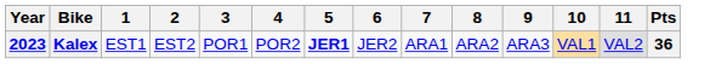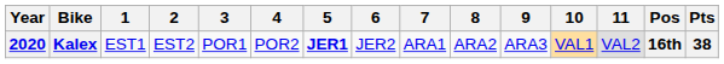 <table class="wikitable" style="text-align:center;">
 <tr>
 <th>Year</th>
 <th>Bike</th>
 <th>1</th>
 <th>2</th>
 <th>3</th>
 <th>4</th>
 <th>5</th>
 <th>6</th>
 <th>7</th>
 <th>8</th>
 <th>9</th>
 <th>10</th>
 <th>11</th>
+<th>Pos</th>
 <th>Pts</th>
 </tr>
 <tr>
-<th><a href='#'>2023</a></th>
+<th><a href='#'>2020</a></th>
 <th><a href='#'>Kalex</a></th>
 <td><a href='#'>EST1</a></td>
 <td><a href='#'>EST2</a></td>
 <td><a href='#'>POR1</a></td>
 <td><a href='#'>POR2</a></td>
 <td><strong><a href='#'>JER1</a></strong></td>
 <td><a href='#'>JER2</a></td>
 <td><a href='#'>ARA1</a></td>
 <td><a href='#'>ARA2</a></td>
 <td><a href='#'>ARA3</a></td>
 <td style="background:#FFDF9F;"><a href='#'>VAL1</a><br></td>
 <td style="background:#DFDFDF;"><a href='#'>VAL2</a><br></td>
-<th>36</th>
+<th>16th</th>
+<th>38</th>
 </tr>
 </table>
